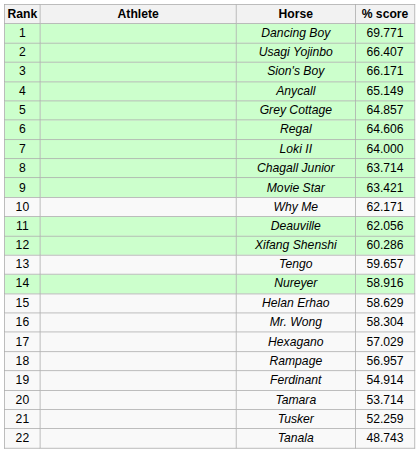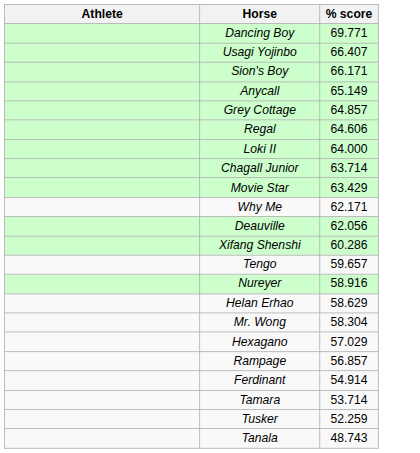 <table class="wikitable" style="text-align:center">
 <tr>
-<th width=40>Rank</th>
 <th width=250>Athlete</th>
 <th width=150>Horse</th>
 <th width=70>% score</th>
 </tr>
 <tr bgcolor="ccffcc">
-<td>1</td>
 <td align=left></td>
 <td><em>Dancing Boy</em></td>
 <td>69.771</td>
 </tr>
 <tr bgcolor="ccffcc">
-<td>2</td>
 <td align=left></td>
 <td><em>Usagi Yojinbo</em></td>
 <td>66.407</td>
 </tr>
 <tr bgcolor="ccffcc">
-<td>3</td>
 <td align=left></td>
 <td><em>Sion's Boy</em></td>
 <td>66.171</td>
 </tr>
 <tr bgcolor="ccffcc">
-<td>4</td>
 <td align=left></td>
 <td><em>Anycall</em></td>
 <td>65.149</td>
 </tr>
 <tr bgcolor="ccffcc">
-<td>5</td>
 <td align=left></td>
 <td><em>Grey Cottage</em></td>
 <td>64.857</td>
 </tr>
 <tr bgcolor="ccffcc">
-<td>6</td>
 <td align=left></td>
 <td><em>Regal</em></td>
 <td>64.606</td>
 </tr>
 <tr bgcolor="ccffcc">
-<td>7</td>
 <td align=left></td>
 <td><em>Loki II </em></td>
 <td>64.000</td>
 </tr>
 <tr bgcolor="ccffcc">
-<td>8</td>
 <td align=left></td>
 <td><em>Chagall Junior </em></td>
 <td>63.714</td>
 </tr>
 <tr bgcolor="ccffcc">
-<td>9</td>
 <td align=left></td>
 <td><em>Movie Star</em></td>
-<td>63.421</td>
+<td>63.429</td>
 </tr>
 <tr>
-<td>10</td>
 <td align=left></td>
 <td><em>Why Me</em></td>
 <td>62.171</td>
 </tr>
 <tr bgcolor="ccffcc">
-<td>11</td>
 <td align=left></td>
 <td><em>Deauville</em></td>
 <td>62.056</td>
 </tr>
 <tr bgcolor="ccffcc">
-<td>12</td>
 <td align=left></td>
 <td><em>Xifang Shenshi</em></td>
 <td>60.286</td>
 </tr>
 <tr>
-<td>13</td>
 <td align=left></td>
 <td><em>Tengo</em></td>
 <td>59.657</td>
 </tr>
 <tr bgcolor="ccffcc">
-<td>14</td>
 <td align=left></td>
 <td><em>Nureyer</em></td>
 <td>58.916</td>
 </tr>
 <tr>
-<td>15</td>
 <td align=left></td>
 <td><em>Helan Erhao</em></td>
 <td>58.629</td>
 </tr>
 <tr>
-<td>16</td>
 <td align=left></td>
 <td><em>Mr. Wong</em></td>
 <td>58.304</td>
 </tr>
 <tr>
-<td>17</td>
 <td align=left></td>
 <td><em>Hexagano</em></td>
 <td>57.029</td>
 </tr>
 <tr>
-<td>18</td>
 <td align=left></td>
 <td><em>Rampage</em></td>
-<td>56.957</td>
+<td>56.857</td>
 </tr>
 <tr>
-<td>19</td>
 <td align=left></td>
 <td><em>Ferdinant</em></td>
 <td>54.914</td>
 </tr>
 <tr>
-<td>20</td>
 <td align=left></td>
 <td><em>Tamara</em></td>
 <td>53.714</td>
 </tr>
 <tr>
-<td>21</td>
 <td align=left></td>
 <td><em>Tusker</em></td>
 <td>52.259</td>
 </tr>
 <tr>
-<td>22</td>
 <td align=left></td>
 <td><em>Tanala</em></td>
 <td>48.743</td>
 </tr>
 </table>
